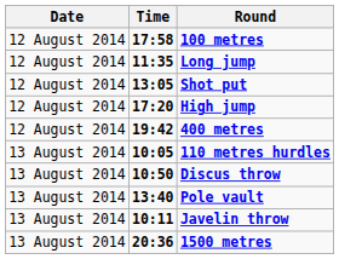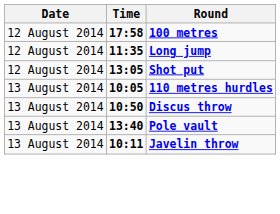 <table class="wikitable">
 <tr>
 <th>Date</th>
 <th>Time</th>
 <th>Round</th>
 </tr>
 <tr>
 <td>12 August 2014</td>
 <td><strong>17:58</strong></td>
 <td><strong><a href='#'>100 metres</a></strong></td>
 </tr>
 <tr>
 <td>12 August 2014</td>
 <td><strong>11:35</strong></td>
 <td><strong><a href='#'>Long jump</a></strong></td>
 </tr>
 <tr>
 <td>12 August 2014</td>
 <td><strong>13:05</strong></td>
 <td><strong><a href='#'>Shot put</a></strong></td>
 </tr>
 <tr>
-<td>12 August 2014</td>
-<td><strong>17:20</strong></td>
-<td><strong><a href='#'>High jump</a></strong></td>
-</tr>
-<tr>
-<td>12 August 2014</td>
-<td><strong>19:42</strong></td>
-<td><strong><a href='#'>400 metres</a></strong></td>
-</tr>
-<tr>
 <td>13 August 2014</td>
 <td><strong>10:05</strong></td>
 <td><strong><a href='#'>110 metres hurdles</a></strong></td>
 </tr>
 <tr>
 <td>13 August 2014</td>
 <td><strong>10:50</strong></td>
 <td><strong><a href='#'>Discus throw</a></strong></td>
 </tr>
 <tr>
 <td>13 August 2014</td>
 <td><strong>13:40</strong></td>
 <td><strong><a href='#'>Pole vault</a></strong></td>
 </tr>
 <tr>
 <td>13 August 2014</td>
 <td><strong>10:11</strong></td>
 <td><strong><a href='#'>Javelin throw</a></strong></td>
 </tr>
-<tr>
-<td>13 August 2014</td>
-<td><strong>20:36</strong></td>
-<td><strong><a href='#'>1500 metres</a></strong></td>
-</tr>
 </table>
